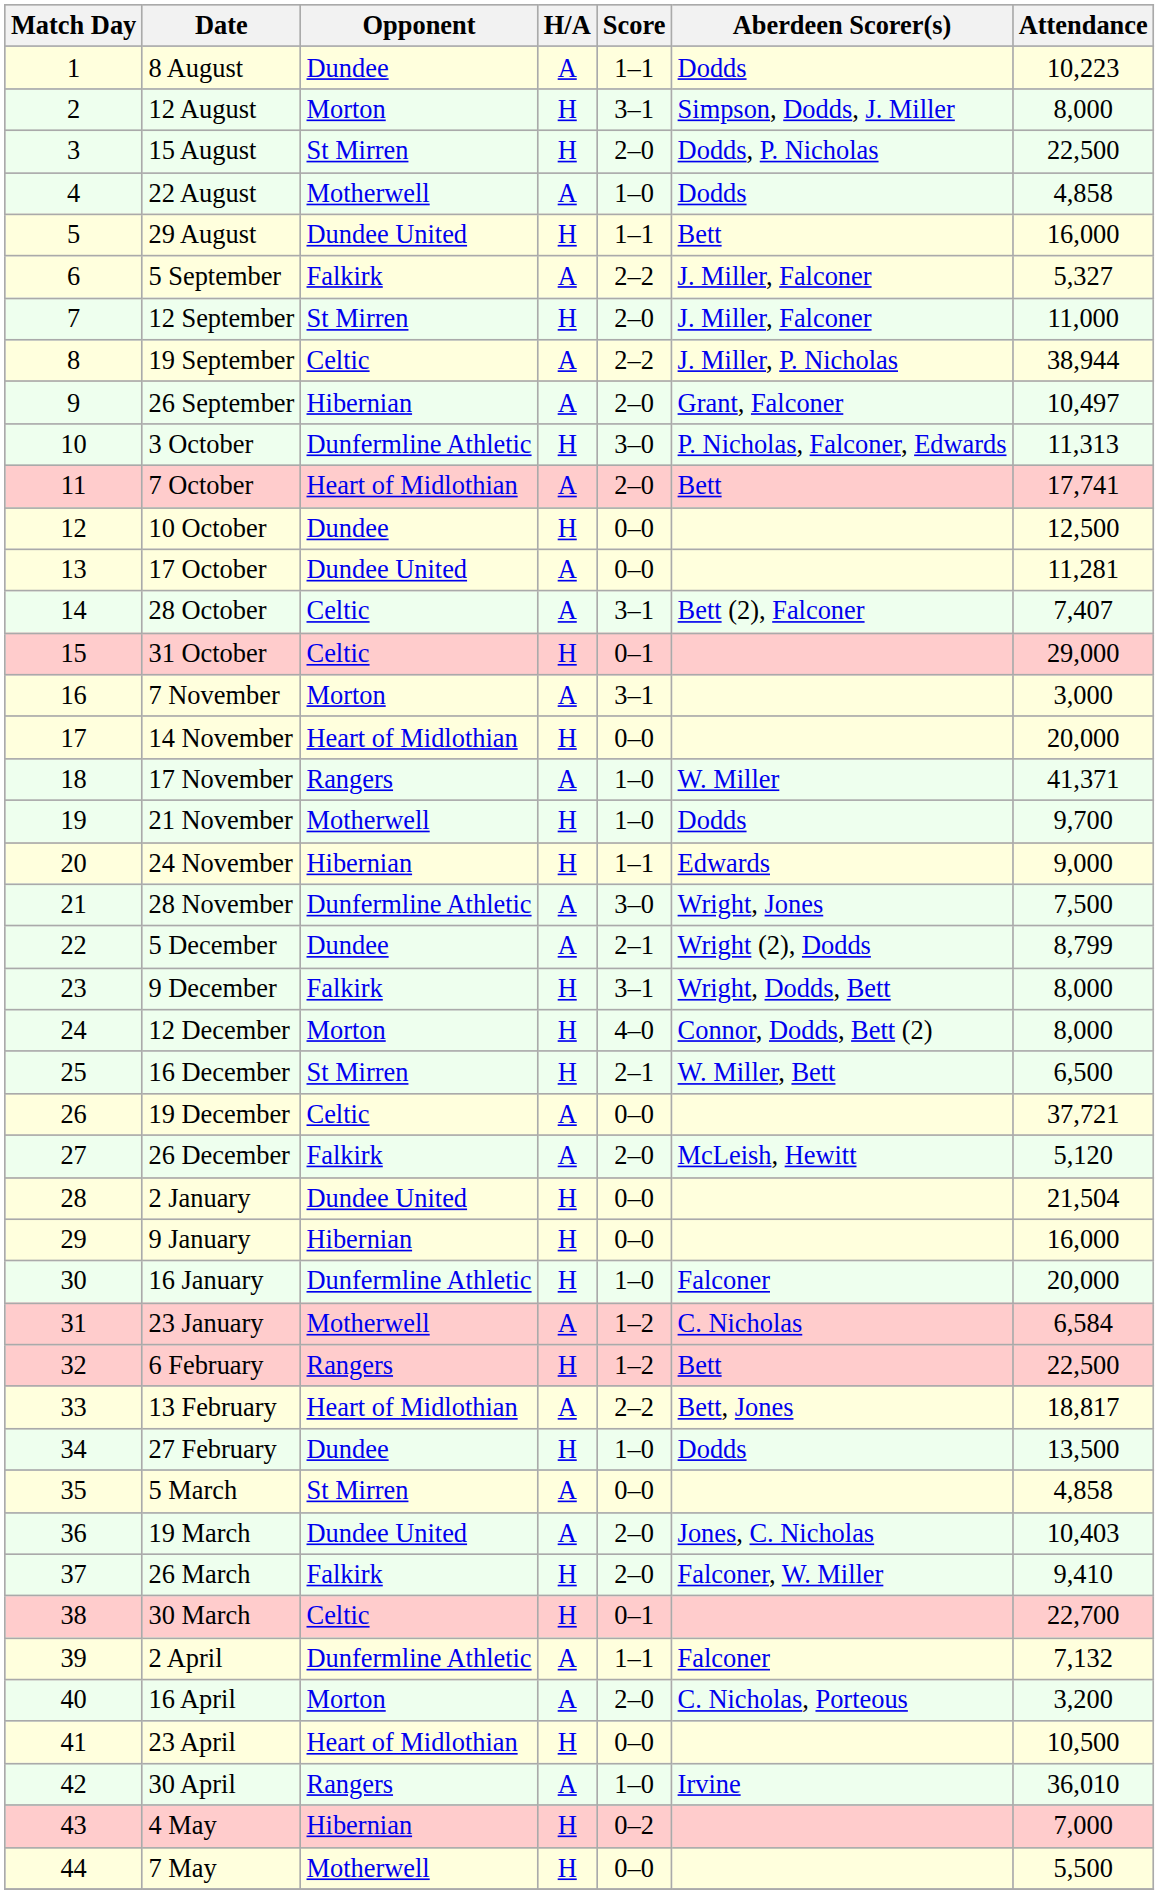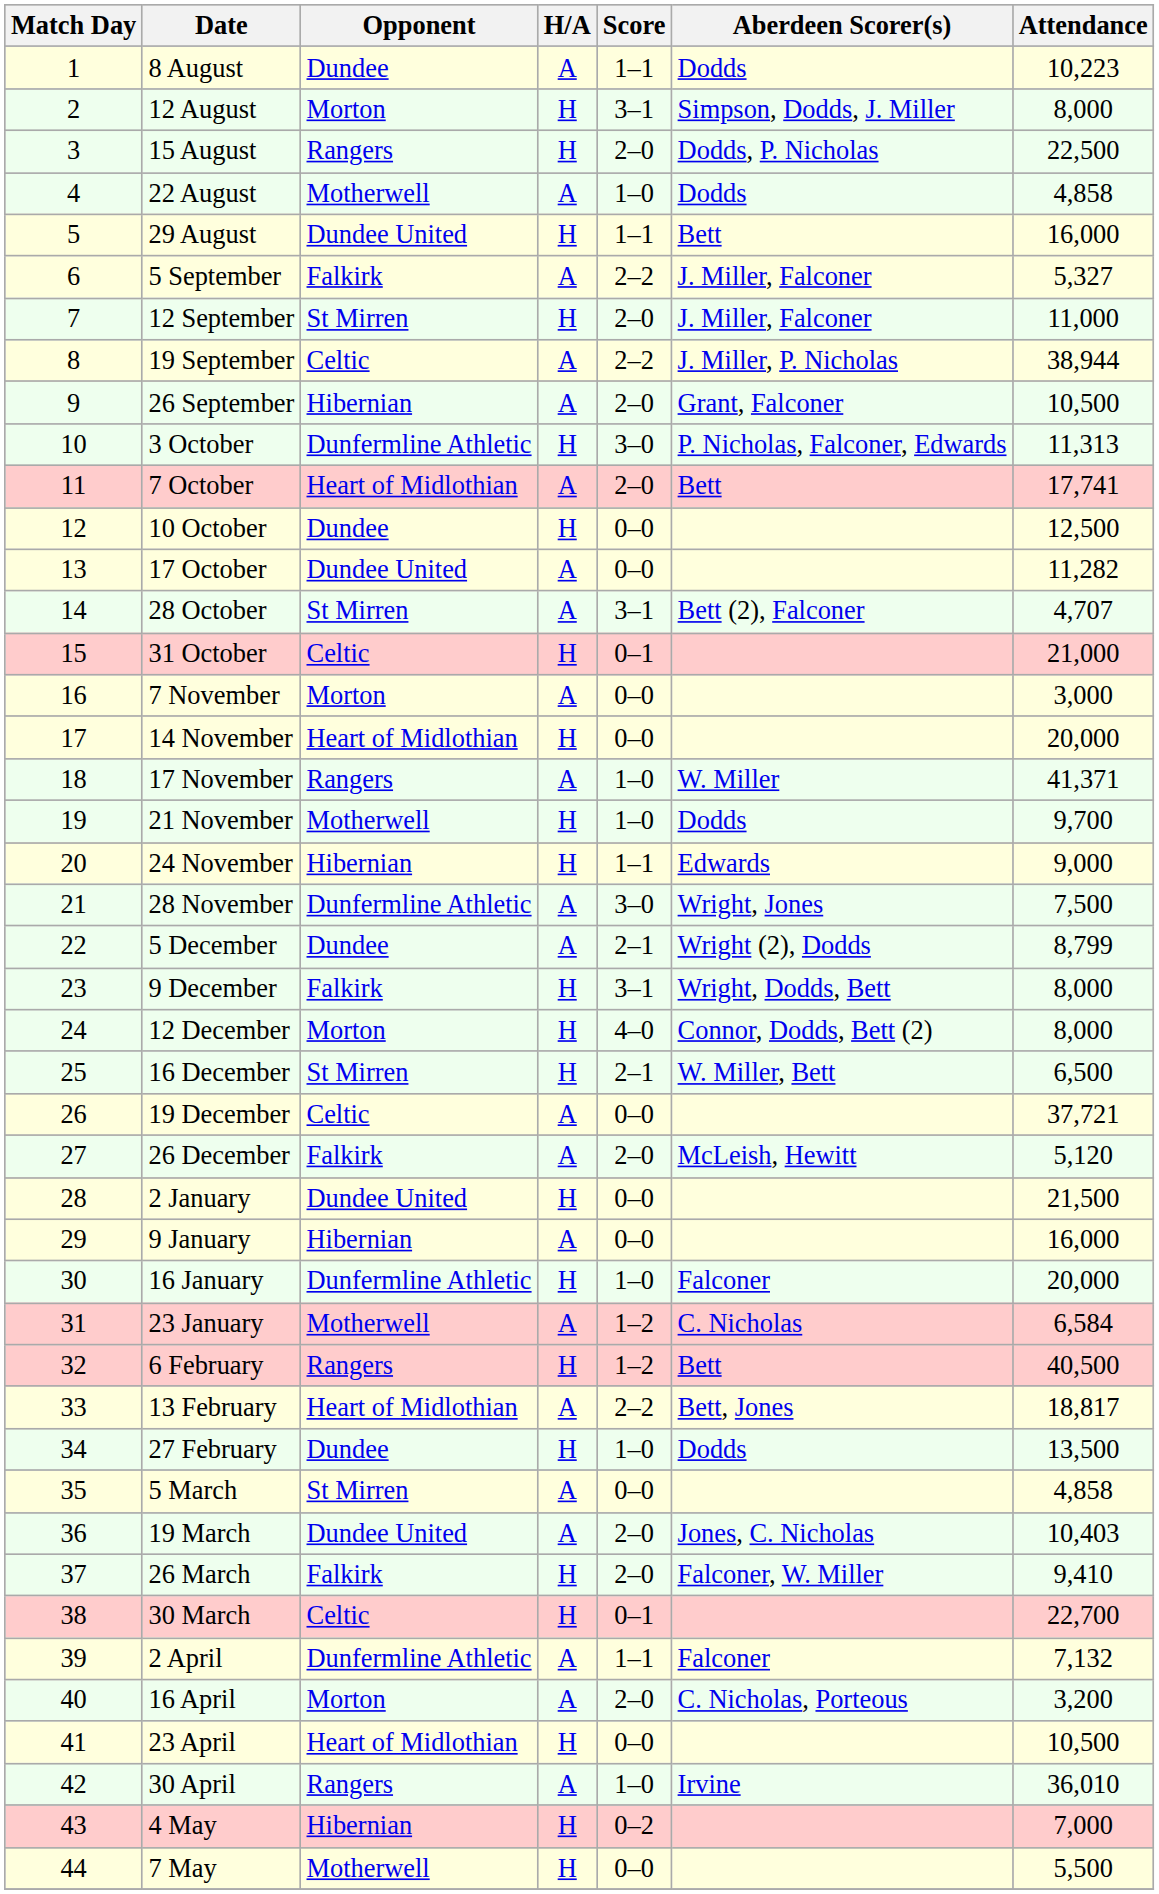 <table class="wikitable" style="text-align:center">
 <tr>
 <th>Match Day</th>
 <th>Date</th>
 <th>Opponent</th>
 <th>H/A</th>
 <th>Score</th>
 <th>Aberdeen Scorer(s)</th>
 <th>Attendance</th>
 </tr>
 <tr bgcolor=#FFFFDD>
 <td>1</td>
 <td align=left>8 August</td>
 <td align=left><a href='#'>Dundee</a></td>
 <td><a href='#'>A</a></td>
 <td>1–1</td>
 <td align=left><a href='#'>Dodds</a></td>
 <td>10,223</td>
 </tr>
 <tr bgcolor=#EEFFEE>
 <td>2</td>
 <td align=left>12 August</td>
 <td align=left><a href='#'>Morton</a></td>
 <td><a href='#'>H</a></td>
 <td>3–1</td>
 <td align=left><a href='#'>Simpson</a>, <a href='#'>Dodds</a>, <a href='#'>J. Miller</a></td>
 <td>8,000</td>
 </tr>
 <tr bgcolor=#EEFFEE>
 <td>3</td>
 <td align=left>15 August</td>
-<td align=left><a href='#'>St Mirren</a></td>
+<td align=left><a href='#'>Rangers</a></td>
 <td><a href='#'>H</a></td>
 <td>2–0</td>
 <td align=left><a href='#'>Dodds</a>, <a href='#'>P. Nicholas</a></td>
 <td>22,500</td>
 </tr>
 <tr bgcolor=#EEFFEE>
 <td>4</td>
 <td align=left>22 August</td>
 <td align=left><a href='#'>Motherwell</a></td>
 <td><a href='#'>A</a></td>
 <td>1–0</td>
 <td align=left><a href='#'>Dodds</a></td>
 <td>4,858</td>
 </tr>
 <tr bgcolor=#FFFFDD>
 <td>5</td>
 <td align=left>29 August</td>
 <td align=left><a href='#'>Dundee United</a></td>
 <td><a href='#'>H</a></td>
 <td>1–1</td>
 <td align=left><a href='#'>Bett</a></td>
 <td>16,000</td>
 </tr>
 <tr bgcolor=#FFFFDD>
 <td>6</td>
 <td align=left>5 September</td>
 <td align=left><a href='#'>Falkirk</a></td>
 <td><a href='#'>A</a></td>
 <td>2–2</td>
 <td align=left><a href='#'>J. Miller</a>, <a href='#'>Falconer</a></td>
 <td>5,327</td>
 </tr>
 <tr bgcolor=#EEFFEE>
 <td>7</td>
 <td align=left>12 September</td>
 <td align=left><a href='#'>St Mirren</a></td>
 <td><a href='#'>H</a></td>
 <td>2–0</td>
 <td align=left><a href='#'>J. Miller</a>, <a href='#'>Falconer</a></td>
 <td>11,000</td>
 </tr>
 <tr bgcolor=#FFFFDD>
 <td>8</td>
 <td align=left>19 September</td>
 <td align=left><a href='#'>Celtic</a></td>
 <td><a href='#'>A</a></td>
 <td>2–2</td>
 <td align=left><a href='#'>J. Miller</a>, <a href='#'>P. Nicholas</a></td>
 <td>38,944</td>
 </tr>
 <tr bgcolor=#EEFFEE>
 <td>9</td>
 <td align=left>26 September</td>
 <td align=left><a href='#'>Hibernian</a></td>
 <td><a href='#'>A</a></td>
 <td>2–0</td>
 <td align=left><a href='#'>Grant</a>, <a href='#'>Falconer</a></td>
-<td>10,497</td>
+<td>10,500</td>
 </tr>
 <tr bgcolor=#EEFFEE>
 <td>10</td>
 <td align=left>3 October</td>
 <td align=left><a href='#'>Dunfermline Athletic</a></td>
 <td><a href='#'>H</a></td>
 <td>3–0</td>
 <td align=left><a href='#'>P. Nicholas</a>, <a href='#'>Falconer</a>, <a href='#'>Edwards</a></td>
 <td>11,313</td>
 </tr>
 <tr bgcolor=#FFCCCC>
 <td>11</td>
 <td align=left>7 October</td>
 <td align=left><a href='#'>Heart of Midlothian</a></td>
 <td><a href='#'>A</a></td>
 <td>2–0</td>
 <td align=left><a href='#'>Bett</a></td>
 <td>17,741</td>
 </tr>
 <tr bgcolor=#FFFFDD>
 <td>12</td>
 <td align=left>10 October</td>
 <td align=left><a href='#'>Dundee</a></td>
 <td><a href='#'>H</a></td>
 <td>0–0</td>
 <td align=left></td>
 <td>12,500</td>
 </tr>
 <tr bgcolor=#FFFFDD>
 <td>13</td>
 <td align=left>17 October</td>
 <td align=left><a href='#'>Dundee United</a></td>
 <td><a href='#'>A</a></td>
 <td>0–0</td>
 <td align=left></td>
-<td>11,281</td>
+<td>11,282</td>
 </tr>
 <tr bgcolor=#EEFFEE>
 <td>14</td>
 <td align=left>28 October</td>
-<td align=left><a href='#'>Celtic</a></td>
+<td align=left><a href='#'>St Mirren</a></td>
 <td><a href='#'>A</a></td>
 <td>3–1</td>
 <td align=left><a href='#'>Bett</a> (2), <a href='#'>Falconer</a></td>
-<td>7,407</td>
+<td>4,707</td>
 </tr>
 <tr bgcolor=#FFCCCC>
 <td>15</td>
 <td align=left>31 October</td>
 <td align=left><a href='#'>Celtic</a></td>
 <td><a href='#'>H</a></td>
 <td>0–1</td>
 <td align=left></td>
-<td>29,000</td>
+<td>21,000</td>
 </tr>
 <tr bgcolor=#FFFFDD>
 <td>16</td>
 <td align=left>7 November</td>
 <td align=left><a href='#'>Morton</a></td>
 <td><a href='#'>A</a></td>
-<td>3–1</td>
+<td>0–0</td>
 <td align=left></td>
 <td>3,000</td>
 </tr>
 <tr bgcolor=#FFFFDD>
 <td>17</td>
 <td align=left>14 November</td>
 <td align=left><a href='#'>Heart of Midlothian</a></td>
 <td><a href='#'>H</a></td>
 <td>0–0</td>
 <td align=left></td>
 <td>20,000</td>
 </tr>
 <tr bgcolor=#EEFFEE>
 <td>18</td>
 <td align=left>17 November</td>
 <td align=left><a href='#'>Rangers</a></td>
 <td><a href='#'>A</a></td>
 <td>1–0</td>
 <td align=left><a href='#'>W. Miller</a></td>
 <td>41,371</td>
 </tr>
 <tr bgcolor=#EEFFEE>
 <td>19</td>
 <td align=left>21 November</td>
 <td align=left><a href='#'>Motherwell</a></td>
 <td><a href='#'>H</a></td>
 <td>1–0</td>
 <td align=left><a href='#'>Dodds</a></td>
 <td>9,700</td>
 </tr>
 <tr bgcolor=#FFFFDD>
 <td>20</td>
 <td align=left>24 November</td>
 <td align=left><a href='#'>Hibernian</a></td>
 <td><a href='#'>H</a></td>
 <td>1–1</td>
 <td align=left><a href='#'>Edwards</a></td>
 <td>9,000</td>
 </tr>
 <tr bgcolor=#EEFFEE>
 <td>21</td>
 <td align=left>28 November</td>
 <td align=left><a href='#'>Dunfermline Athletic</a></td>
 <td><a href='#'>A</a></td>
 <td>3–0</td>
 <td align=left><a href='#'>Wright</a>, <a href='#'>Jones</a></td>
 <td>7,500</td>
 </tr>
 <tr bgcolor=#EEFFEE>
 <td>22</td>
 <td align=left>5 December</td>
 <td align=left><a href='#'>Dundee</a></td>
 <td><a href='#'>A</a></td>
 <td>2–1</td>
 <td align=left><a href='#'>Wright</a> (2), <a href='#'>Dodds</a></td>
 <td>8,799</td>
 </tr>
 <tr bgcolor=#EEFFEE>
 <td>23</td>
 <td align=left>9 December</td>
 <td align=left><a href='#'>Falkirk</a></td>
 <td><a href='#'>H</a></td>
 <td>3–1</td>
 <td align=left><a href='#'>Wright</a>, <a href='#'>Dodds</a>, <a href='#'>Bett</a></td>
 <td>8,000</td>
 </tr>
 <tr bgcolor=#EEFFEE>
 <td>24</td>
 <td align=left>12 December</td>
 <td align=left><a href='#'>Morton</a></td>
 <td><a href='#'>H</a></td>
 <td>4–0</td>
 <td align=left><a href='#'>Connor</a>, <a href='#'>Dodds</a>, <a href='#'>Bett</a> (2)</td>
 <td>8,000</td>
 </tr>
 <tr bgcolor=#EEFFEE>
 <td>25</td>
 <td align=left>16 December</td>
 <td align=left><a href='#'>St Mirren</a></td>
 <td><a href='#'>H</a></td>
 <td>2–1</td>
 <td align=left><a href='#'>W. Miller</a>, <a href='#'>Bett</a></td>
 <td>6,500</td>
 </tr>
 <tr bgcolor=#FFFFDD>
 <td>26</td>
 <td align=left>19 December</td>
 <td align=left><a href='#'>Celtic</a></td>
 <td><a href='#'>A</a></td>
 <td>0–0</td>
 <td align=left></td>
 <td>37,721</td>
 </tr>
 <tr bgcolor=#EEFFEE>
 <td>27</td>
 <td align=left>26 December</td>
 <td align=left><a href='#'>Falkirk</a></td>
 <td><a href='#'>A</a></td>
 <td>2–0</td>
 <td align=left><a href='#'>McLeish</a>, <a href='#'>Hewitt</a></td>
 <td>5,120</td>
 </tr>
 <tr bgcolor=#FFFFDD>
 <td>28</td>
 <td align=left>2 January</td>
 <td align=left><a href='#'>Dundee United</a></td>
 <td><a href='#'>H</a></td>
 <td>0–0</td>
 <td align=left></td>
-<td>21,504</td>
+<td>21,500</td>
 </tr>
 <tr bgcolor=#FFFFDD>
 <td>29</td>
 <td align=left>9 January</td>
 <td align=left><a href='#'>Hibernian</a></td>
-<td><a href='#'>H</a></td>
+<td><a href='#'>A</a></td>
 <td>0–0</td>
 <td align=left></td>
 <td>16,000</td>
 </tr>
 <tr bgcolor=#EEFFEE>
 <td>30</td>
 <td align=left>16 January</td>
 <td align=left><a href='#'>Dunfermline Athletic</a></td>
 <td><a href='#'>H</a></td>
 <td>1–0</td>
 <td align=left><a href='#'>Falconer</a></td>
 <td>20,000</td>
 </tr>
 <tr bgcolor=#FFCCCC>
 <td>31</td>
 <td align=left>23 January</td>
 <td align=left><a href='#'>Motherwell</a></td>
 <td><a href='#'>A</a></td>
 <td>1–2</td>
 <td align=left><a href='#'>C. Nicholas</a></td>
 <td>6,584</td>
 </tr>
 <tr bgcolor=#FFCCCC>
 <td>32</td>
 <td align=left>6 February</td>
 <td align=left><a href='#'>Rangers</a></td>
 <td><a href='#'>H</a></td>
 <td>1–2</td>
 <td align=left><a href='#'>Bett</a></td>
-<td>22,500</td>
+<td>40,500</td>
 </tr>
 <tr bgcolor=#FFFFDD>
 <td>33</td>
 <td align=left>13 February</td>
 <td align=left><a href='#'>Heart of Midlothian</a></td>
 <td><a href='#'>A</a></td>
 <td>2–2</td>
 <td align=left><a href='#'>Bett</a>, <a href='#'>Jones</a></td>
 <td>18,817</td>
 </tr>
 <tr bgcolor=#EEFFEE>
 <td>34</td>
 <td align=left>27 February</td>
 <td align=left><a href='#'>Dundee</a></td>
 <td><a href='#'>H</a></td>
 <td>1–0</td>
 <td align=left><a href='#'>Dodds</a></td>
 <td>13,500</td>
 </tr>
 <tr bgcolor=#FFFFDD>
 <td>35</td>
 <td align=left>5 March</td>
 <td align=left><a href='#'>St Mirren</a></td>
 <td><a href='#'>A</a></td>
 <td>0–0</td>
 <td align=left></td>
 <td>4,858</td>
 </tr>
 <tr bgcolor=#EEFFEE>
 <td>36</td>
 <td align=left>19 March</td>
 <td align=left><a href='#'>Dundee United</a></td>
 <td><a href='#'>A</a></td>
 <td>2–0</td>
 <td align=left><a href='#'>Jones</a>, <a href='#'>C. Nicholas</a></td>
 <td>10,403</td>
 </tr>
 <tr bgcolor=#EEFFEE>
 <td>37</td>
 <td align=left>26 March</td>
 <td align=left><a href='#'>Falkirk</a></td>
 <td><a href='#'>H</a></td>
 <td>2–0</td>
 <td align=left><a href='#'>Falconer</a>, <a href='#'>W. Miller</a></td>
 <td>9,410</td>
 </tr>
 <tr bgcolor=#FFCCCC>
 <td>38</td>
 <td align=left>30 March</td>
 <td align=left><a href='#'>Celtic</a></td>
 <td><a href='#'>H</a></td>
 <td>0–1</td>
 <td align=left></td>
 <td>22,700</td>
 </tr>
 <tr bgcolor=#FFFFDD>
 <td>39</td>
 <td align=left>2 April</td>
 <td align=left><a href='#'>Dunfermline Athletic</a></td>
 <td><a href='#'>A</a></td>
 <td>1–1</td>
 <td align=left><a href='#'>Falconer</a></td>
 <td>7,132</td>
 </tr>
 <tr bgcolor=#EEFFEE>
 <td>40</td>
 <td align=left>16 April</td>
 <td align=left><a href='#'>Morton</a></td>
 <td><a href='#'>A</a></td>
 <td>2–0</td>
 <td align=left><a href='#'>C. Nicholas</a>, <a href='#'>Porteous</a></td>
 <td>3,200</td>
 </tr>
 <tr bgcolor=#FFFFDD>
 <td>41</td>
 <td align=left>23 April</td>
 <td align=left><a href='#'>Heart of Midlothian</a></td>
 <td><a href='#'>H</a></td>
 <td>0–0</td>
 <td align=left></td>
 <td>10,500</td>
 </tr>
 <tr bgcolor=#EEFFEE>
 <td>42</td>
 <td align=left>30 April</td>
 <td align=left><a href='#'>Rangers</a></td>
 <td><a href='#'>A</a></td>
 <td>1–0</td>
 <td align=left><a href='#'>Irvine</a></td>
 <td>36,010</td>
 </tr>
 <tr bgcolor=#FFCCCC>
 <td>43</td>
 <td align=left>4 May</td>
 <td align=left><a href='#'>Hibernian</a></td>
 <td><a href='#'>H</a></td>
 <td>0–2</td>
 <td align=left></td>
 <td>7,000</td>
 </tr>
 <tr bgcolor=#FFFFDD>
 <td>44</td>
 <td align=left>7 May</td>
 <td align=left><a href='#'>Motherwell</a></td>
 <td><a href='#'>H</a></td>
 <td>0–0</td>
 <td align=left></td>
 <td>5,500</td>
 </tr>
 <tr>
 </tr>
 </table>
